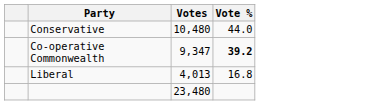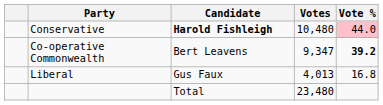 <table class="wikitable">
 <tr>
 <th></th>
 <th scope="col" width="175">Party</th>
+<th scope="col" width="150">Candidate</th>
 <th>Votes</th>
 <th>Vote %</th>
 </tr>
 <tr>
 <td>   </td>
 <td>Conservative</td>
+<td><strong>Harold Fishleigh</strong></td>
 <td align=right>10,480</td>
-<td align=right>44.0</td>
+<td align=right style="background: pink;">44.0</td>
 </tr>
 <tr |>
 <td>   </td>
 <td>Co-operative Commonwealth</td>
+<td>Bert Leavens</td>
 <td align=right>9,347</td>
 <td align=right><strong>39.2</strong></td>
 </tr>
 <tr |>
 <td>   </td>
 <td>Liberal</td>
+<td>Gus Faux</td>
 <td align=right>4,013</td>
 <td align=right>16.8</td>
 </tr>
 <tr |>
 <td></td>
 <td></td>
+<td>Total</td>
 <td align=right>23,480</td>
 <td></td>
 </tr>
 </table>
